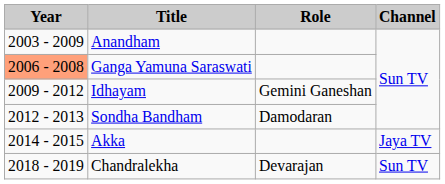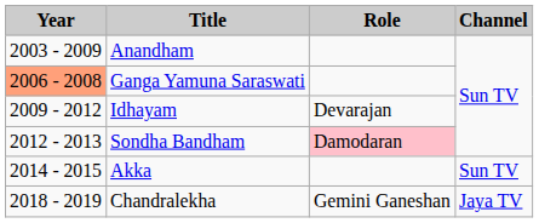 <table class="wikitable">
 <tr>
 <th style="background:#ccc;">Year</th>
 <th style="background:#ccc;">Title</th>
 <th style="background:#ccc;">Role</th>
 <th style="background:#ccc;">Channel</th>
 </tr>
 <tr>
 <td>2003 - 2009</td>
 <td><a href='#'>Anandham</a></td>
 <td></td>
 <td rowspan="4"><a href='#'>Sun TV</a></td>
 </tr>
 <tr>
 <td style="background: lightsalmon;">2006 - 2008</td>
 <td><a href='#'>Ganga Yamuna Saraswati</a></td>
 <td></td>
 </tr>
 <tr>
 <td>2009 - 2012</td>
 <td><a href='#'>Idhayam</a></td>
-<td>Gemini Ganeshan</td>
+<td>Devarajan</td>
 </tr>
 <tr>
 <td>2012 - 2013</td>
 <td><a href='#'>Sondha Bandham</a></td>
-<td>Damodaran</td>
+<td style="background: pink;">Damodaran</td>
 </tr>
 <tr>
 <td>2014 - 2015</td>
 <td><a href='#'>Akka</a></td>
 <td></td>
-<td><a href='#'>Jaya TV</a></td>
+<td><a href='#'>Sun TV</a></td>
 </tr>
 <tr>
 <td>2018 - 2019</td>
 <td>Chandralekha</td>
-<td>Devarajan</td>
-<td><a href='#'>Sun TV</a></td>
+<td>Gemini Ganeshan</td>
+<td><a href='#'>Jaya TV</a></td>
 </tr>
 </table>
